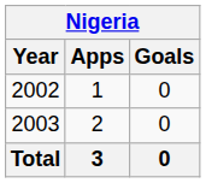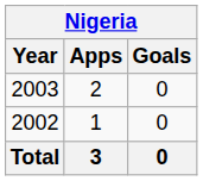 <table class="wikitable" style="text-align:center">
 <tr>
 <th colspan=3><a href='#'>Nigeria</a></th>
 </tr>
 <tr>
 <th>Year</th>
 <th>Apps</th>
 <th>Goals</th>
 </tr>
 <tr>
-<td>2002</td>
-<td>1</td>
+<td>2003</td>
+<td>2</td>
 <td>0</td>
 </tr>
 <tr>
-<td>2003</td>
-<td>2</td>
+<td>2002</td>
+<td>1</td>
 <td>0</td>
 </tr>
 <tr>
 <th>Total</th>
 <th>3</th>
 <th>0</th>
 </tr>
 </table>
